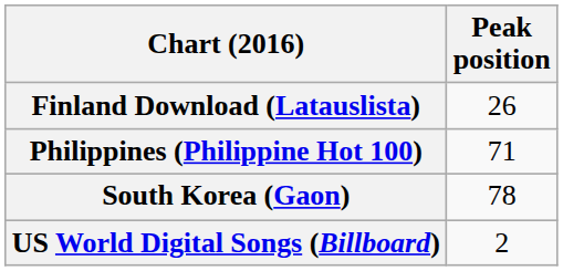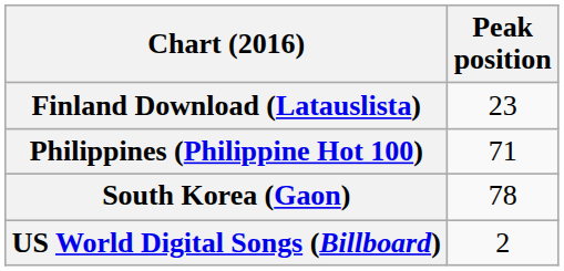 <table class="wikitable plainrowheaders sortable" style="text-align:center">
 <tr>
 <th scope="col">Chart (2016)</th>
 <th scope="col">Peak<br>position</th>
 </tr>
 <tr>
 <th scope="row">Finland Download (<a href='#'>Latauslista</a>)</th>
-<td align="center">26</td>
+<td align="center">23</td>
 </tr>
 <tr>
 <th scope="row">Philippines (<a href='#'>Philippine Hot 100</a>)</th>
 <td>71</td>
 </tr>
 <tr>
 <th scope="row">South Korea (<a href='#'>Gaon</a>)</th>
 <td>78</td>
 </tr>
 <tr>
 <th scope="row">US <a href='#'>World Digital Songs</a> (<em><a href='#'>Billboard</a></em>)</th>
 <td>2</td>
 </tr>
 </table>
